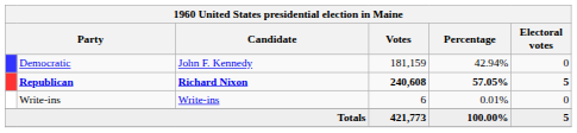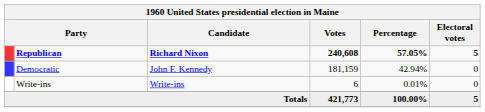 <table class="wikitable" style="font-size: 95%;">
 <tr>
 <th colspan="6">1960 United States presidential election in Maine</th>
 </tr>
 <tr>
 <th colspan="2" style="width: 15em">Party</th>
 <th style="width: 17em">Candidate</th>
 <th style="width: 5em">Votes</th>
 <th style="width: 7em">Percentage</th>
 <th style="width: 5em">Electoral votes</th>
 </tr>
 <tr>
+<th style="background-color:#FF3333; width: 3px"></th>
+<td style="width: 130px"><strong><a href='#'>Republican</a></strong></td>
+<td><strong><a href='#'>Richard Nixon</a></strong></td>
+<td align="right"><strong>240,608</strong></td>
+<td align="right"><strong>57.05%</strong></td>
+<td align="right"><strong>5</strong></td>
+</tr>
+<tr>
 <th style="background-color:#3333FF; width: 3px"></th>
 <td style="width: 130px"><a href='#'>Democratic</a></td>
 <td><a href='#'>John F. Kennedy</a></td>
 <td align="right">181,159</td>
 <td align="right">42.94%</td>
 <td align="right">0</td>
-</tr>
-<tr>
-<th style="background-color:#FF3333; width: 3px"></th>
-<td style="width: 130px"><strong><a href='#'>Republican</a></strong></td>
-<td><strong><a href='#'>Richard Nixon</a></strong></td>
-<td align="right"><strong>240,608</strong></td>
-<td align="right"><strong>57.05%</strong></td>
-<td align="right"><strong>5</strong></td>
 </tr>
 <tr>
 <th style="background-color:#FFFFFF; width: 3px"></th>
 <td style="width: 130px">Write-ins</td>
 <td><a href='#'>Write-ins</a></td>
 <td align="right">6</td>
 <td align="right">0.01%</td>
 <td align="right">0</td>
 </tr>
 <tr>
 </tr>
 <tr bgcolor="#EEEEEE">
 <td colspan="3" align="right"><strong>Totals</strong></td>
 <td align="right"><strong>421,773</strong></td>
 <td align="right"><strong>100.00%</strong></td>
 <td align="right"><strong>5</strong></td>
 </tr>
 <tr bgcolor="#EEEEEE">
 </tr>
 </table>
